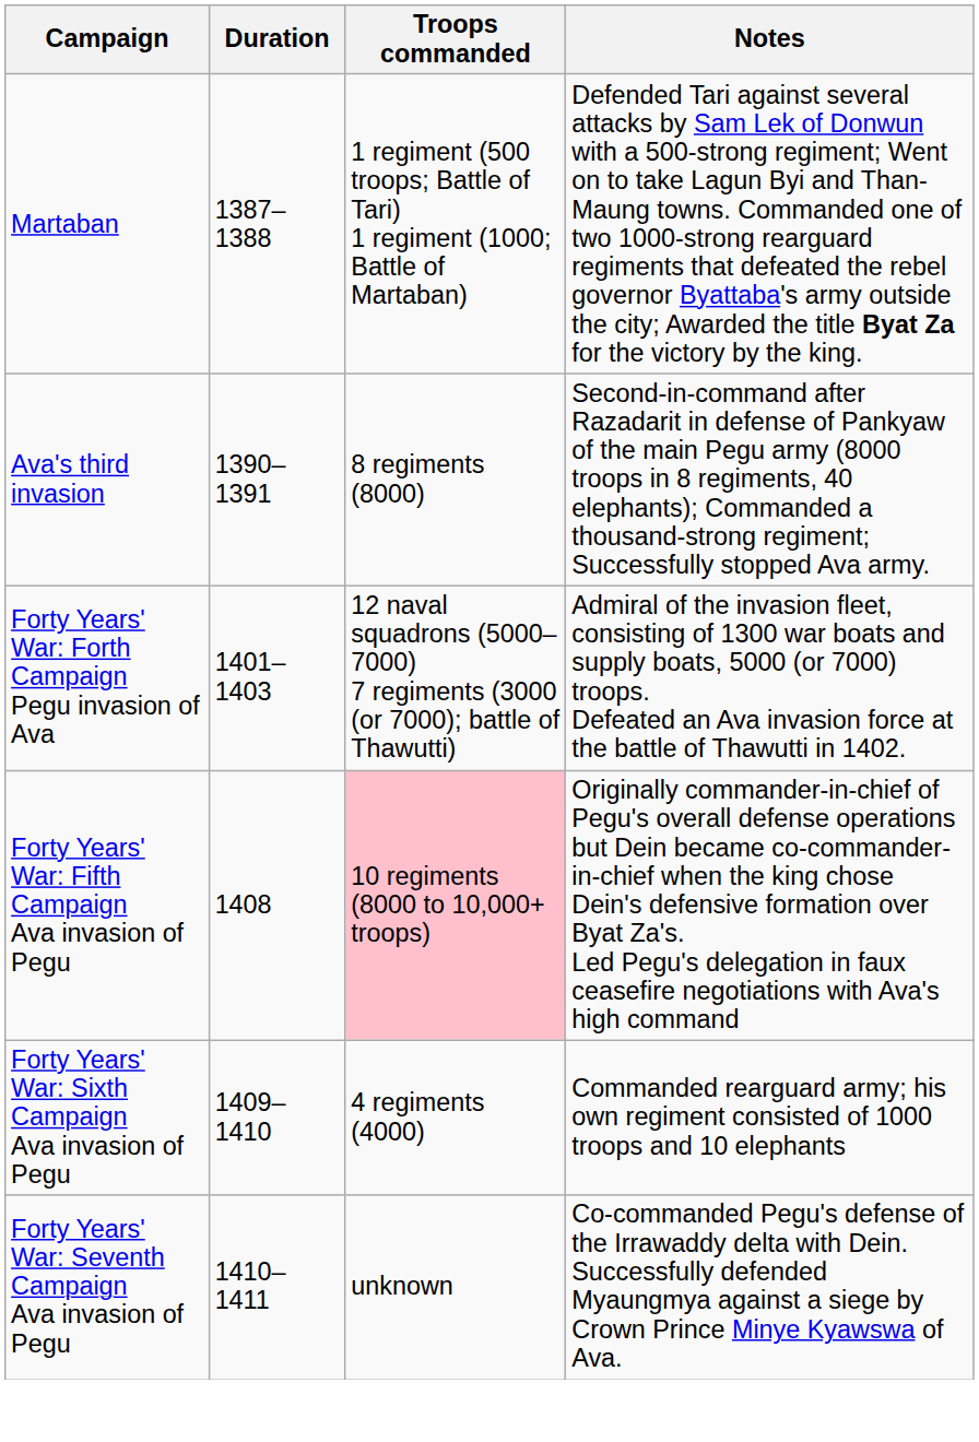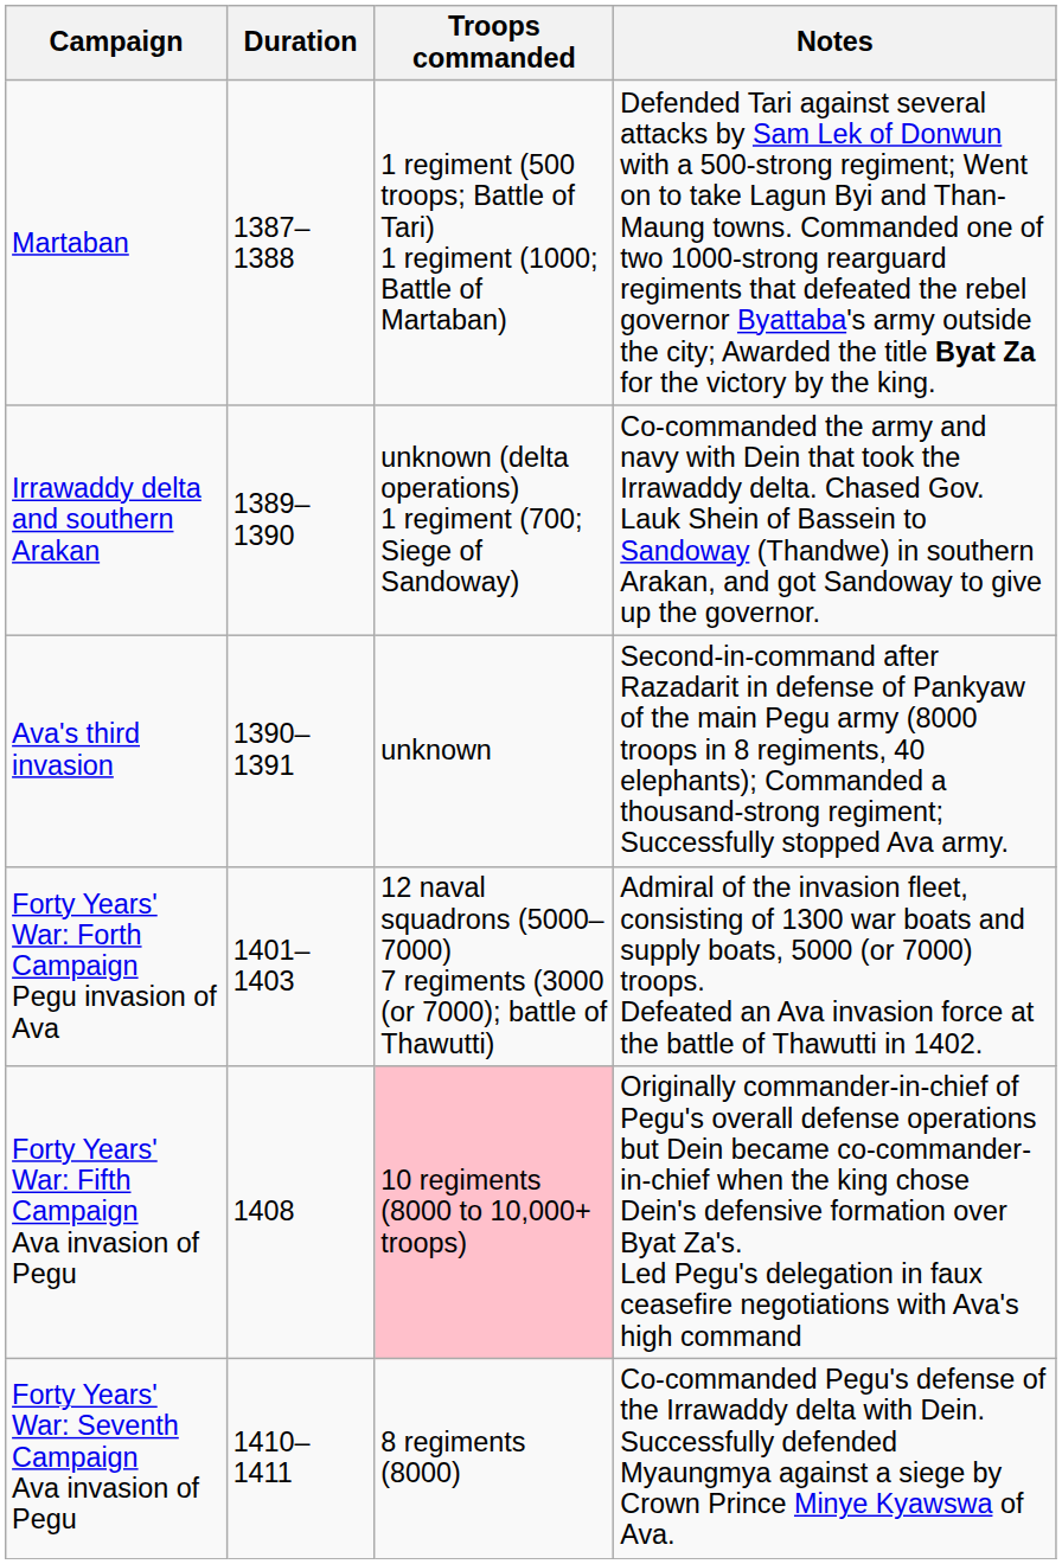 <table class="wikitable" border="1">
 <tr>
 <th width=15%>Campaign</th>
 <th width=5%>Duration</th>
 <th width=15%>Troops commanded</th>
 <th width=30%>Notes</th>
 </tr>
 <tr>
 <td><a href='#'>Martaban</a></td>
 <td>1387–1388</td>
 <td>1 regiment (500 troops; Battle of Tari) <br> 1 regiment (1000; Battle of Martaban)</td>
 <td>Defended Tari against several attacks by <a href='#'>Sam Lek of Donwun</a> with a 500-strong regiment; Went on to take Lagun Byi and Than-Maung towns. Commanded one of two 1000-strong rearguard regiments that defeated the rebel governor <a href='#'>Byattaba</a>'s army outside the city; Awarded the title <strong>Byat Za</strong> for the victory by the king.</td>
 </tr>
 <tr>
+<td><a href='#'>Irrawaddy delta and southern Arakan</a></td>
+<td>1389–1390</td>
+<td>unknown (delta operations) <br> 1 regiment (700; Siege of Sandoway)</td>
+<td>Co-commanded the army and navy with Dein that took the Irrawaddy delta. Chased Gov. Lauk Shein of Bassein to <a href='#'>Sandoway</a> (Thandwe) in southern Arakan, and got Sandoway to give up the governor.</td>
+</tr>
+<tr>
 <td><a href='#'>Ava's third invasion</a></td>
 <td>1390–1391</td>
-<td>8 regiments (8000)</td>
+<td>unknown</td>
 <td>Second-in-command after Razadarit in defense of Pankyaw of the main Pegu army (8000 troops in 8 regiments, 40 elephants); Commanded a thousand-strong regiment; Successfully stopped Ava army.</td>
 </tr>
 <tr>
 <td><a href='#'>Forty Years' War: Forth Campaign</a> <br> Pegu invasion of Ava</td>
 <td>1401–1403</td>
 <td>12 naval squadrons (5000–7000) <br> 7 regiments (3000 (or 7000); battle of Thawutti)</td>
 <td>Admiral of the invasion fleet, consisting of 1300 war boats and supply boats, 5000 (or 7000) troops. <br> Defeated an Ava invasion force at the battle of Thawutti in 1402.</td>
 </tr>
 <tr>
 <td><a href='#'>Forty Years' War: Fifth Campaign</a> <br> Ava invasion of Pegu</td>
 <td>1408</td>
 <td style="background: pink;">10 regiments <br> (8000 to 10,000+ troops)</td>
 <td>Originally commander-in-chief of Pegu's overall defense operations but Dein became co-commander-in-chief when the king chose Dein's defensive formation over Byat Za's. <br> Led Pegu's delegation in faux ceasefire negotiations with Ava's high command</td>
 </tr>
 <tr>
-<td><a href='#'>Forty Years' War: Sixth Campaign</a> <br> Ava invasion of Pegu</td>
-<td>1409–1410</td>
-<td>4 regiments (4000)</td>
-<td>Commanded rearguard army; his own regiment consisted of 1000 troops and 10 elephants</td>
-</tr>
-<tr>
 <td><a href='#'>Forty Years' War: Seventh Campaign</a> <br> Ava invasion of Pegu</td>
 <td>1410–1411</td>
-<td>unknown</td>
+<td>8 regiments (8000)</td>
 <td>Co-commanded Pegu's defense of the Irrawaddy delta with Dein. Successfully defended Myaungmya against a siege by Crown Prince <a href='#'>Minye Kyawswa</a> of Ava.</td>
 </tr>
 </table>
